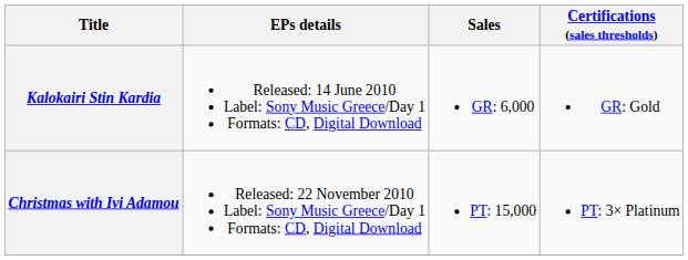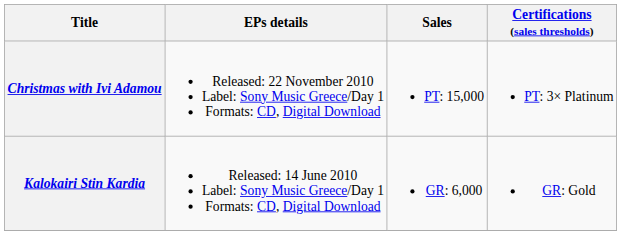 <table class="wikitable plainrowheaders" style="text-align:center;">
 <tr>
 <th scope="col">Title</th>
 <th scope="col">EPs details</th>
 <th scope="col">Sales</th>
 <th scope="col"><a href='#'>Certifications</a><br><small>(<a href='#'>sales thresholds</a>)</small></th>
 </tr>
 <tr>
+<th scope="row"><strong><em><a href='#'>Christmas with Ivi Adamou</a></em></strong></th>
+<td><br><ul><li>Released: 22 November 2010</li><li>Label: <a href='#'>Sony Music Greece</a>/Day 1</li><li>Formats: <a href='#'>CD</a>, <a href='#'>Digital Download</a></li></ul></td>
+<td><br><ul><li><a href='#'>PT</a>: 15,000</li></ul></td>
+<td><br><ul><li><a href='#'>PT</a>: 3× Platinum</li></ul></td>
+</tr>
+<tr>
 <th scope="row"><strong><em><a href='#'>Kalokairi Stin Kardia</a></em></strong></th>
 <td><br><ul><li>Released: 14 June 2010</li><li>Label: <a href='#'>Sony Music Greece</a>/Day 1</li><li>Formats: <a href='#'>CD</a>, <a href='#'>Digital Download</a></li></ul></td>
 <td><br><ul><li><a href='#'>GR</a>: 6,000</li></ul></td>
 <td><br><ul><li><a href='#'>GR</a>: Gold</li></ul></td>
 </tr>
 <tr>
-<th scope="row"><strong><em><a href='#'>Christmas with Ivi Adamou</a></em></strong></th>
-<td><br><ul><li>Released: 22 November 2010</li><li>Label: <a href='#'>Sony Music Greece</a>/Day 1</li><li>Formats: <a href='#'>CD</a>, <a href='#'>Digital Download</a></li></ul></td>
-<td><br><ul><li><a href='#'>PT</a>: 15,000</li></ul></td>
-<td><br><ul><li><a href='#'>PT</a>: 3× Platinum</li></ul></td>
-</tr>
-<tr>
 </tr>
 </table>
